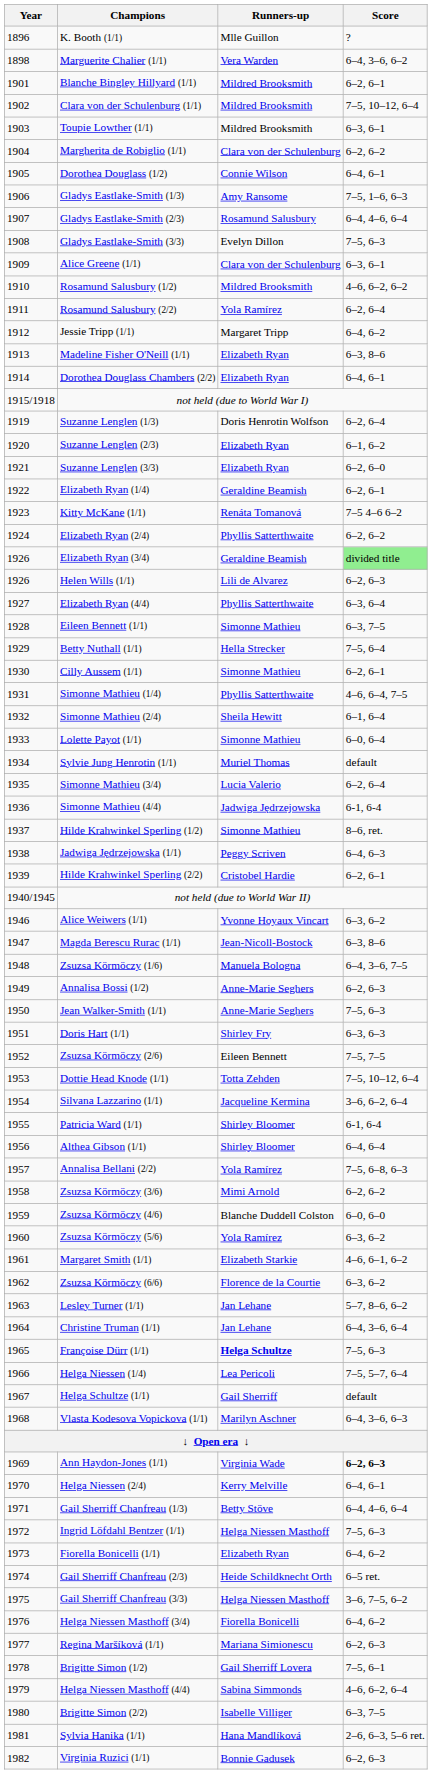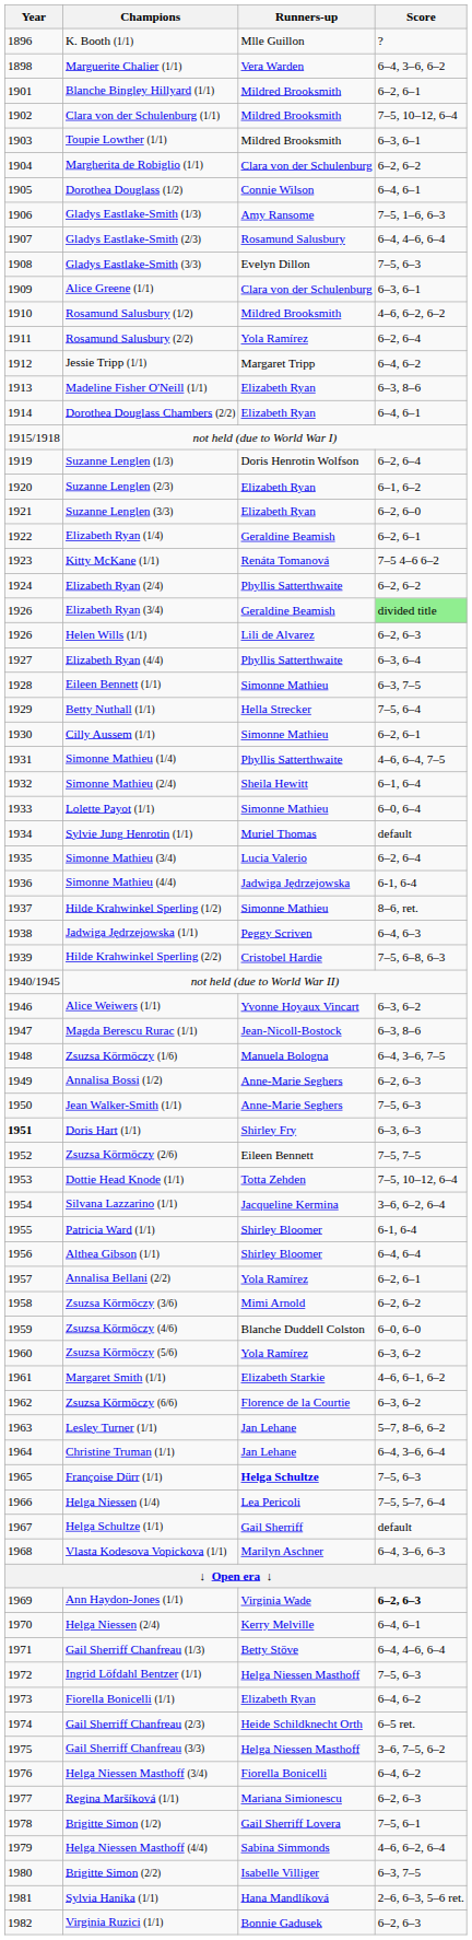 <table class="wikitable sortable" style="font-size:1.00em; line-height:1.5em;">
 <tr>
 <th>Year</th>
 <th>Champions</th>
 <th>Runners-up</th>
 <th>Score</th>
 </tr>
 <tr>
 <td>1896</td>
 <td> K. Booth <small>(1/1)</small></td>
 <td> Mlle Guillon</td>
 <td>?</td>
 </tr>
 <tr>
 <td>1898</td>
 <td> <a href='#'>Marguerite Chalier</a> <small>(1/1)</small></td>
 <td> <a href='#'>Vera Warden</a></td>
 <td>6–4, 3–6, 6–2</td>
 </tr>
 <tr>
 <td>1901</td>
 <td>  <a href='#'>Blanche Bingley Hillyard</a> <small>(1/1)</small></td>
 <td>  <a href='#'>Mildred Brooksmith</a></td>
 <td>6–2, 6–1</td>
 </tr>
 <tr>
 <td>1902</td>
 <td> <a href='#'>Clara von der Schulenburg</a> <small>(1/1)</small></td>
 <td> <a href='#'>Mildred Brooksmith</a></td>
 <td>7–5, 10–12, 6–4</td>
 </tr>
 <tr>
 <td>1903</td>
 <td> <a href='#'>Toupie Lowther</a> <small>(1/1)</small></td>
 <td> Mildred Brooksmith</td>
 <td>6–3, 6–1</td>
 </tr>
 <tr>
 <td>1904</td>
 <td> <a href='#'>Margherita de Robiglio</a> <small>(1/1)</small></td>
 <td> <a href='#'>Clara von der Schulenburg</a></td>
 <td>6–2, 6–2</td>
 </tr>
 <tr>
 <td>1905</td>
 <td> <a href='#'>Dorothea Douglass</a> <small>(1/2)</small></td>
 <td> <a href='#'>Connie Wilson</a></td>
 <td>6–4, 6–1</td>
 </tr>
 <tr>
 <td>1906</td>
 <td> <a href='#'>Gladys Eastlake-Smith</a> <small>(1/3)</small></td>
 <td> <a href='#'>Amy Ransome</a></td>
 <td>7–5, 1–6, 6–3</td>
 </tr>
 <tr>
 <td>1907</td>
 <td> <a href='#'>Gladys Eastlake-Smith</a> <small>(2/3)</small></td>
 <td> <a href='#'>Rosamund Salusbury</a></td>
 <td>6–4, 4–6, 6–4</td>
 </tr>
 <tr>
 <td>1908</td>
 <td> <a href='#'>Gladys Eastlake-Smith</a> <small>(3/3)</small></td>
 <td> Evelyn Dillon</td>
 <td>7–5, 6–3</td>
 </tr>
 <tr>
 <td>1909</td>
 <td> <a href='#'>Alice Greene</a> <small>(1/1)</small></td>
 <td> <a href='#'>Clara von der Schulenburg</a></td>
 <td>6–3, 6–1</td>
 </tr>
 <tr>
 <td>1910</td>
 <td> <a href='#'>Rosamund Salusbury</a> <small>(1/2)</small></td>
 <td> <a href='#'>Mildred Brooksmith</a></td>
 <td>4–6, 6–2, 6–2</td>
 </tr>
 <tr>
 <td>1911</td>
 <td> <a href='#'>Rosamund Salusbury</a> <small>(2/2)</small></td>
 <td> <a href='#'>Yola Ramírez</a></td>
 <td>6–2, 6–4</td>
 </tr>
 <tr>
 <td>1912</td>
 <td> Jessie Tripp <small>(1/1)</small></td>
 <td> Margaret Tripp</td>
 <td>6–4, 6–2</td>
 </tr>
 <tr>
 <td>1913</td>
 <td> <a href='#'>Madeline Fisher O'Neill</a> <small>(1/1)</small></td>
 <td> <a href='#'>Elizabeth Ryan</a></td>
 <td>6–3, 8–6</td>
 </tr>
 <tr>
 <td>1914</td>
 <td> <a href='#'>Dorothea Douglass Chambers</a> <small>(2/2)</small></td>
 <td> <a href='#'>Elizabeth Ryan</a></td>
 <td>6–4, 6–1</td>
 </tr>
 <tr>
 <td>1915/1918</td>
 <td colspan=4 align=center><em>not held (due to World War I)</em></td>
 </tr>
 <tr>
 <td>1919</td>
 <td> <a href='#'>Suzanne Lenglen</a> <small>(1/3)</small></td>
 <td> Doris Henrotin Wolfson</td>
 <td>6–2, 6–4</td>
 </tr>
 <tr>
 <td>1920</td>
 <td> <a href='#'>Suzanne Lenglen</a> <small>(2/3)</small></td>
 <td> <a href='#'>Elizabeth Ryan</a></td>
 <td>6–1, 6–2</td>
 </tr>
 <tr>
 <td>1921</td>
 <td> <a href='#'>Suzanne Lenglen</a> <small>(3/3)</small></td>
 <td> <a href='#'>Elizabeth Ryan</a></td>
 <td>6–2, 6–0</td>
 </tr>
 <tr>
 <td>1922</td>
 <td> <a href='#'>Elizabeth Ryan</a> <small>(1/4)</small></td>
 <td> <a href='#'>Geraldine Beamish</a></td>
 <td>6–2, 6–1</td>
 </tr>
 <tr>
 <td>1923</td>
 <td> <a href='#'>Kitty McKane</a> <small>(1/1)</small></td>
 <td> <a href='#'>Renáta Tomanová</a></td>
 <td>7–5 4–6 6–2</td>
 </tr>
 <tr>
 <td>1924</td>
 <td> <a href='#'>Elizabeth Ryan</a> <small>(2/4)</small></td>
 <td> <a href='#'>Phyllis Satterthwaite</a></td>
 <td>6–2, 6–2</td>
 </tr>
 <tr>
 <td>1926</td>
 <td> <a href='#'>Elizabeth Ryan</a> <small>(3/4)</small></td>
 <td> <a href='#'>Geraldine Beamish</a></td>
 <td style="background: lightgreen;">divided title</td>
 </tr>
 <tr>
 <td>1926</td>
 <td> <a href='#'>Helen Wills</a> <small>(1/1)</small></td>
 <td> <a href='#'>Lili de Alvarez</a></td>
 <td>6–2, 6–3</td>
 </tr>
 <tr>
 <td>1927</td>
 <td> <a href='#'>Elizabeth Ryan</a> <small>(4/4)</small></td>
 <td> <a href='#'>Phyllis Satterthwaite</a></td>
 <td>6–3, 6–4</td>
 </tr>
 <tr>
 <td>1928</td>
 <td> <a href='#'>Eileen Bennett</a> <small>(1/1)</small></td>
 <td> <a href='#'>Simonne Mathieu</a></td>
 <td>6–3, 7–5</td>
 </tr>
 <tr>
 <td>1929</td>
 <td> <a href='#'>Betty Nuthall</a> <small>(1/1)</small></td>
 <td> <a href='#'>Hella Strecker</a></td>
 <td>7–5, 6–4</td>
 </tr>
 <tr>
 <td>1930</td>
 <td> <a href='#'>Cilly Aussem</a> <small>(1/1)</small></td>
 <td>  <a href='#'>Simonne Mathieu</a></td>
 <td>6–2, 6–1</td>
 </tr>
 <tr>
 <td>1931</td>
 <td> <a href='#'>Simonne Mathieu</a> <small>(1/4)</small></td>
 <td> <a href='#'>Phyllis Satterthwaite</a></td>
 <td>4–6, 6–4, 7–5</td>
 </tr>
 <tr>
 <td>1932</td>
 <td> <a href='#'>Simonne Mathieu</a> <small>(2/4)</small></td>
 <td> <a href='#'>Sheila Hewitt</a></td>
 <td>6–1, 6–4</td>
 </tr>
 <tr>
 <td>1933</td>
 <td> <a href='#'>Lolette Payot</a> <small>(1/1)</small></td>
 <td> <a href='#'>Simonne Mathieu</a></td>
 <td>6–0, 6–4</td>
 </tr>
 <tr>
 <td>1934</td>
 <td> <a href='#'>Sylvie Jung Henrotin</a> <small>(1/1)</small></td>
 <td> <a href='#'>Muriel Thomas</a></td>
 <td>default</td>
 </tr>
 <tr>
 <td>1935</td>
 <td> <a href='#'>Simonne Mathieu</a> <small>(3/4)</small></td>
 <td> <a href='#'>Lucia Valerio</a></td>
 <td>6–2, 6–4</td>
 </tr>
 <tr>
 <td>1936</td>
 <td> <a href='#'>Simonne Mathieu</a> <small>(4/4)</small></td>
 <td> <a href='#'>Jadwiga Jędrzejowska</a></td>
 <td>6-1, 6-4</td>
 </tr>
 <tr>
 <td>1937</td>
 <td> <a href='#'>Hilde Krahwinkel Sperling</a> <small>(1/2)</small></td>
 <td> <a href='#'>Simonne Mathieu</a></td>
 <td>8–6, ret.</td>
 </tr>
 <tr>
 <td>1938</td>
 <td> <a href='#'>Jadwiga Jędrzejowska</a> <small>(1/1)</small></td>
 <td> <a href='#'>Peggy Scriven</a></td>
 <td>6–4, 6–3</td>
 </tr>
 <tr>
 <td>1939</td>
 <td> <a href='#'>Hilde Krahwinkel Sperling</a> <small>(2/2)</small></td>
 <td> <a href='#'>Cristobel Hardie</a></td>
-<td>6–2, 6–1</td>
+<td>7–5, 6–8, 6–3</td>
 </tr>
 <tr>
 <td>1940/1945</td>
 <td colspan=4 align=center><em>not held (due to World War II)</em></td>
 </tr>
 <tr>
 <td>1946</td>
 <td> <a href='#'>Alice Weiwers</a> <small>(1/1)</small></td>
 <td> <a href='#'>Yvonne Hoyaux Vincart</a></td>
 <td>6–3, 6–2</td>
 </tr>
 <tr>
 <td>1947</td>
 <td> <a href='#'>Magda Berescu Rurac</a> <small>(1/1)</small></td>
 <td><a href='#'>Jean-Nicoll-Bostock</a></td>
 <td>6–3, 8–6</td>
 </tr>
 <tr>
 <td>1948</td>
 <td> <a href='#'>Zsuzsa Körmöczy</a> <small>(1/6)</small></td>
 <td> <a href='#'>Manuela Bologna</a></td>
 <td>6–4, 3–6, 7–5</td>
 </tr>
 <tr>
 <td>1949</td>
 <td> <a href='#'>Annalisa Bossi</a> <small>(1/2)</small></td>
 <td> <a href='#'>Anne-Marie Seghers</a></td>
 <td>6–2, 6–3</td>
 </tr>
 <tr>
 <td>1950</td>
 <td> <a href='#'>Jean Walker-Smith</a> <small>(1/1)</small></td>
 <td> <a href='#'>Anne-Marie Seghers</a></td>
 <td>7–5, 6–3</td>
 </tr>
 <tr>
-<td>1951</td>
+<td><strong>1951</strong></td>
 <td> <a href='#'>Doris Hart</a> <small>(1/1)</small></td>
 <td> <a href='#'>Shirley Fry</a></td>
 <td>6–3, 6–3</td>
 </tr>
 <tr>
 <td>1952</td>
 <td> <a href='#'>Zsuzsa Körmöczy</a> <small>(2/6)</small></td>
 <td> Eileen Bennett</td>
 <td>7–5, 7–5</td>
 </tr>
 <tr>
 <td>1953</td>
 <td>  <a href='#'>Dottie Head Knode</a> <small>(1/1)</small></td>
 <td> <a href='#'>Totta Zehden</a></td>
 <td>7–5, 10–12, 6–4</td>
 </tr>
 <tr>
 <td>1954</td>
 <td> <a href='#'>Silvana Lazzarino</a> <small>(1/1)</small></td>
 <td> <a href='#'>Jacqueline Kermina</a></td>
 <td>3–6, 6–2, 6–4</td>
 </tr>
 <tr>
 <td>1955</td>
 <td>  <a href='#'>Patricia Ward</a> <small>(1/1)</small></td>
 <td> <a href='#'>Shirley Bloomer</a></td>
 <td>6-1, 6-4</td>
 </tr>
 <tr>
 <td>1956</td>
 <td> <a href='#'>Althea Gibson</a> <small>(1/1)</small></td>
 <td> <a href='#'>Shirley Bloomer</a></td>
 <td>6–4, 6–4</td>
 </tr>
 <tr>
 <td>1957</td>
 <td>  <a href='#'>Annalisa Bellani</a> <small>(2/2)</small></td>
 <td> <a href='#'>Yola Ramírez</a></td>
-<td>7–5, 6–8, 6–3</td>
+<td>6–2, 6–1</td>
 </tr>
 <tr>
 <td>1958</td>
 <td> <a href='#'>Zsuzsa Körmöczy</a> <small>(3/6)</small></td>
 <td> <a href='#'>Mimi Arnold</a></td>
 <td>6–2, 6–2</td>
 </tr>
 <tr>
 <td>1959</td>
 <td> <a href='#'>Zsuzsa Körmöczy</a> <small>(4/6)</small></td>
 <td> Blanche Duddell Colston</td>
 <td>6–0, 6–0</td>
 </tr>
 <tr>
 <td>1960</td>
 <td> <a href='#'>Zsuzsa Körmöczy</a> <small>(5/6)</small></td>
 <td> <a href='#'>Yola Ramírez</a></td>
 <td>6–3, 6–2</td>
 </tr>
 <tr>
 <td>1961</td>
 <td> <a href='#'>Margaret Smith</a> <small>(1/1)</small></td>
 <td> <a href='#'>Elizabeth Starkie</a></td>
 <td>4–6, 6–1, 6–2</td>
 </tr>
 <tr>
 <td>1962</td>
 <td> <a href='#'>Zsuzsa Körmöczy</a> <small>(6/6)</small></td>
 <td> <a href='#'>Florence de la Courtie</a></td>
 <td>6–3, 6–2</td>
 </tr>
 <tr>
 <td>1963</td>
 <td> <a href='#'>Lesley Turner</a> <small>(1/1)</small></td>
 <td> <a href='#'>Jan Lehane</a></td>
 <td>5–7, 8–6, 6–2</td>
 </tr>
 <tr>
 <td>1964</td>
 <td> <a href='#'>Christine Truman</a> <small>(1/1)</small></td>
 <td> <a href='#'>Jan Lehane</a></td>
 <td>6–4, 3–6, 6–4</td>
 </tr>
 <tr>
 <td>1965</td>
 <td> <a href='#'>Françoise Dürr</a> <small>(1/1)</small></td>
 <td><strong> <a href='#'>Helga Schultze</a></strong></td>
 <td>7–5, 6–3</td>
 </tr>
 <tr>
 <td>1966</td>
 <td> <a href='#'>Helga Niessen</a> <small>(1/4)</small></td>
 <td> <a href='#'>Lea Pericoli</a></td>
 <td>7–5, 5–7, 6–4</td>
 </tr>
 <tr>
 <td>1967</td>
 <td> <a href='#'>Helga Schultze</a> <small>(1/1)</small></td>
 <td> <a href='#'>Gail Sherriff</a></td>
 <td>default</td>
 </tr>
 <tr>
 <td>1968</td>
 <td> <a href='#'>Vlasta Kodesova Vopickova</a> <small>(1/1)</small></td>
 <td> <a href='#'>Marilyn Aschner</a></td>
 <td>6–4, 3–6, 6–3</td>
 </tr>
 <tr>
 <th colspan=5 align=center>↓  <a href='#'>Open era</a>  ↓</th>
 </tr>
 <tr>
 <td>1969</td>
 <td> <a href='#'>Ann Haydon-Jones</a>  <small>(1/1)</small></td>
 <td> <a href='#'>Virginia Wade</a></td>
 <td><strong>6–2, 6–3</strong></td>
 </tr>
 <tr>
 <td>1970</td>
 <td> <a href='#'>Helga Niessen</a> <small>(2/4)</small></td>
 <td> <a href='#'>Kerry Melville</a></td>
 <td>6–4, 6–1</td>
 </tr>
 <tr>
 <td>1971</td>
 <td>  <a href='#'>Gail Sherriff Chanfreau</a> <small>(1/3)</small></td>
 <td> <a href='#'>Betty Stöve</a></td>
 <td>6–4, 4–6, 6–4</td>
 </tr>
 <tr>
 <td>1972</td>
 <td> <a href='#'>Ingrid Löfdahl Bentzer</a> <small>(1/1)</small></td>
 <td> <a href='#'>Helga Niessen Masthoff</a></td>
 <td>7–5, 6–3</td>
 </tr>
 <tr>
 <td>1973</td>
 <td> <a href='#'>Fiorella Bonicelli</a> <small>(1/1)</small></td>
 <td> <a href='#'>Elizabeth Ryan</a></td>
 <td>6–4, 6–2</td>
 </tr>
 <tr>
 <td>1974</td>
 <td> <a href='#'>Gail Sherriff Chanfreau</a> <small>(2/3)</small></td>
 <td> <a href='#'>Heide Schildknecht Orth</a></td>
 <td>6–5 ret.</td>
 </tr>
 <tr>
 <td>1975</td>
 <td> <a href='#'>Gail Sherriff Chanfreau</a> <small>(3/3)</small></td>
 <td> <a href='#'>Helga Niessen Masthoff</a></td>
 <td>3–6, 7–5, 6–2</td>
 </tr>
 <tr>
 <td>1976</td>
 <td> <a href='#'>Helga Niessen Masthoff</a> <small>(3/4)</small></td>
 <td> <a href='#'>Fiorella Bonicelli</a></td>
 <td>6–4, 6–2</td>
 </tr>
 <tr>
 <td>1977</td>
 <td> <a href='#'>Regina Maršíková</a> <small>(1/1)</small></td>
 <td> <a href='#'>Mariana Simionescu</a></td>
 <td>6–2, 6–3</td>
 </tr>
 <tr>
 <td>1978</td>
 <td>  <a href='#'>Brigitte Simon</a> <small>(1/2)</small></td>
 <td>  <a href='#'>Gail Sherriff Lovera</a></td>
 <td>7–5, 6–1</td>
 </tr>
 <tr>
 <td>1979</td>
 <td> <a href='#'>Helga Niessen Masthoff</a> <small>(4/4)</small></td>
 <td> <a href='#'>Sabina Simmonds</a></td>
 <td>4–6, 6–2, 6–4</td>
 </tr>
 <tr>
 <td>1980</td>
 <td>  <a href='#'>Brigitte Simon</a> <small>(2/2)</small></td>
 <td> <a href='#'>Isabelle Villiger</a></td>
 <td>6–3, 7–5</td>
 </tr>
 <tr>
 <td>1981</td>
 <td> <a href='#'>Sylvia Hanika</a> <small>(1/1)</small></td>
 <td> <a href='#'>Hana Mandlíková</a></td>
 <td>2–6, 6–3, 5–6 ret.</td>
 </tr>
 <tr>
 <td>1982</td>
 <td> <a href='#'>Virginia Ruzici</a> <small>(1/1)</small></td>
 <td> <a href='#'>Bonnie Gadusek</a></td>
 <td>6–2, 6–3</td>
 </tr>
 </table>
